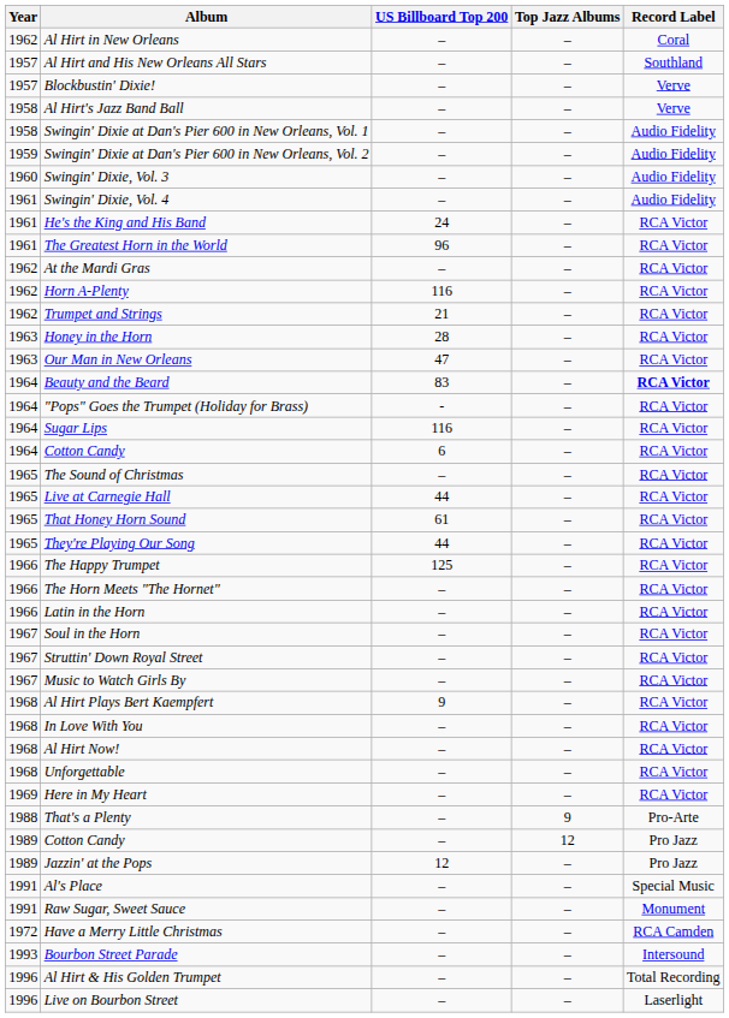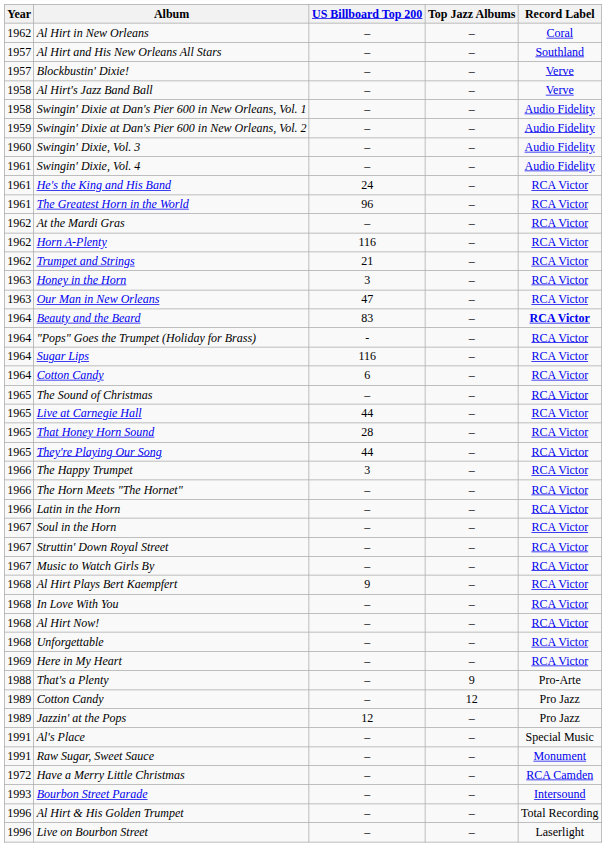 <table class="wikitable">
 <tr>
 <th align="left">Year</th>
 <th align="left">Album</th>
 <th><a href='#'>US Billboard Top 200</a></th>
 <th>Top Jazz Albums</th>
 <th>Record Label</th>
 </tr>
 <tr>
 <td style="text-align:left;">1962</td>
 <td style="text-align:left;"><em>Al Hirt in New Orleans</em></td>
 <td style="text-align:center;">–</td>
 <td style="text-align:center;">–</td>
 <td style="text-align:center;"><a href='#'>Coral</a></td>
 </tr>
 <tr>
 <td style="text-align:left;">1957</td>
 <td style="text-align:left;"><em>Al Hirt and His New Orleans All Stars</em></td>
 <td style="text-align:center;">–</td>
 <td style="text-align:center;">–</td>
 <td style="text-align:center;"><a href='#'>Southland</a></td>
 </tr>
 <tr>
 <td style="text-align:left;">1957</td>
 <td style="text-align:left;"><em>Blockbustin' Dixie!</em></td>
 <td style="text-align:center;">–</td>
 <td style="text-align:center;">–</td>
 <td style="text-align:center;"><a href='#'>Verve</a></td>
 </tr>
 <tr>
 <td style="text-align:left;">1958</td>
 <td style="text-align:left;"><em>Al Hirt's Jazz Band Ball</em></td>
 <td style="text-align:center;">–</td>
 <td style="text-align:center;">–</td>
 <td style="text-align:center;"><a href='#'>Verve</a></td>
 </tr>
 <tr>
 <td style="text-align:left;">1958</td>
 <td style="text-align:left;"><em>Swingin' Dixie at Dan's Pier 600 in New Orleans, Vol. 1</em></td>
 <td style="text-align:center;">–</td>
 <td style="text-align:center;">–</td>
 <td style="text-align:center;"><a href='#'>Audio Fidelity</a></td>
 </tr>
 <tr>
 <td style="text-align:left;">1959</td>
 <td style="text-align:left;"><em>Swingin' Dixie at Dan's Pier 600 in New Orleans, Vol. 2</em></td>
 <td style="text-align:center;">–</td>
 <td style="text-align:center;">–</td>
 <td style="text-align:center;"><a href='#'>Audio Fidelity</a></td>
 </tr>
 <tr>
 <td style="text-align:left;">1960</td>
 <td style="text-align:left;"><em>Swingin' Dixie, Vol. 3</em></td>
 <td style="text-align:center;">–</td>
 <td style="text-align:center;">–</td>
 <td style="text-align:center;"><a href='#'>Audio Fidelity</a></td>
 </tr>
 <tr>
 <td style="text-align:left;">1961</td>
 <td style="text-align:left;"><em>Swingin' Dixie, Vol. 4</em></td>
 <td style="text-align:center;">–</td>
 <td style="text-align:center;">–</td>
 <td style="text-align:center;"><a href='#'>Audio Fidelity</a></td>
 </tr>
 <tr>
 <td style="text-align:left;">1961</td>
 <td style="text-align:left;"><em><a href='#'>He's the King and His Band</a></em></td>
 <td style="text-align:center;">24</td>
 <td style="text-align:center;">–</td>
 <td style="text-align:center;"><a href='#'>RCA Victor</a></td>
 </tr>
 <tr>
 <td style="text-align:left;">1961</td>
 <td style="text-align:left;"><em><a href='#'>The Greatest Horn in the World</a></em></td>
 <td style="text-align:center;">96</td>
 <td style="text-align:center;">–</td>
 <td style="text-align:center;"><a href='#'>RCA Victor</a></td>
 </tr>
 <tr>
 <td style="text-align:left;">1962</td>
 <td style="text-align:left;"><em>At the Mardi Gras</em></td>
 <td style="text-align:center;">–</td>
 <td style="text-align:center;">–</td>
 <td style="text-align:center;"><a href='#'>RCA Victor</a></td>
 </tr>
 <tr>
 <td style="text-align:left;">1962</td>
 <td style="text-align:left;"><em><a href='#'>Horn A-Plenty</a></em></td>
 <td style="text-align:center;">116</td>
 <td style="text-align:center;">–</td>
 <td style="text-align:center;"><a href='#'>RCA Victor</a></td>
 </tr>
 <tr>
 <td style="text-align:left;">1962</td>
 <td style="text-align:left;"><em><a href='#'>Trumpet and Strings</a></em></td>
 <td style="text-align:center;">21</td>
 <td style="text-align:center;">–</td>
 <td style="text-align:center;"><a href='#'>RCA Victor</a></td>
 </tr>
 <tr>
 <td style="text-align:left;">1963</td>
 <td style="text-align:left;"><em><a href='#'>Honey in the Horn</a></em></td>
-<td style="text-align:center;">28</td>
+<td style="text-align:center;">3</td>
 <td style="text-align:center;">–</td>
 <td style="text-align:center;"><a href='#'>RCA Victor</a></td>
 </tr>
 <tr>
 <td style="text-align:left;">1963</td>
 <td style="text-align:left;"><em><a href='#'>Our Man in New Orleans</a></em></td>
 <td style="text-align:center;">47</td>
 <td style="text-align:center;">–</td>
 <td style="text-align:center;"><a href='#'>RCA Victor</a></td>
 </tr>
 <tr>
 <td style="text-align:left;">1964</td>
 <td style="text-align:left;"><em><a href='#'>Beauty and the Beard</a></em></td>
 <td style="text-align:center;">83</td>
 <td style="text-align:center;">–</td>
 <td style="text-align:center;"><strong><a href='#'>RCA Victor</a></strong></td>
 </tr>
 <tr>
 <td style="text-align:left;">1964</td>
 <td style="text-align:left;"><em>"Pops" Goes the Trumpet (Holiday for Brass)</em></td>
 <td style="text-align:center;">-</td>
 <td style="text-align:center;">–</td>
 <td style="text-align:center;"><a href='#'>RCA Victor</a></td>
 </tr>
 <tr |->
 <td style="text-align:left;">1964</td>
 <td style="text-align:left;"><em><a href='#'>Sugar Lips</a></em></td>
 <td style="text-align:center;">116</td>
 <td style="text-align:center;">–</td>
 <td style="text-align:center;"><a href='#'>RCA Victor</a></td>
 </tr>
 <tr>
 <td style="text-align:left;">1964</td>
 <td style="text-align:left;"><em><a href='#'>Cotton Candy</a></em></td>
 <td style="text-align:center;">6</td>
 <td style="text-align:center;">–</td>
 <td style="text-align:center;"><a href='#'>RCA Victor</a></td>
 </tr>
 <tr>
 <td style="text-align:left;">1965</td>
 <td style="text-align:left;"><em>The Sound of Christmas</em></td>
 <td style="text-align:center;">–</td>
 <td style="text-align:center;">–</td>
 <td style="text-align:center;"><a href='#'>RCA Victor</a></td>
 </tr>
 <tr>
 <td style="text-align:left;">1965</td>
 <td style="text-align:left;"><em><a href='#'>Live at Carnegie Hall</a></em></td>
 <td style="text-align:center;">44</td>
 <td style="text-align:center;">–</td>
 <td style="text-align:center;"><a href='#'>RCA Victor</a></td>
 </tr>
 <tr>
 <td style="text-align:left;">1965</td>
 <td style="text-align:left;"><em><a href='#'>That Honey Horn Sound</a></em></td>
-<td style="text-align:center;">61</td>
+<td style="text-align:center;">28</td>
 <td style="text-align:center;">–</td>
 <td style="text-align:center;"><a href='#'>RCA Victor</a></td>
 </tr>
 <tr>
 <td style="text-align:left;">1965</td>
 <td style="text-align:left;"><em><a href='#'>They're Playing Our Song</a></em></td>
 <td style="text-align:center;">44</td>
 <td style="text-align:center;">–</td>
 <td style="text-align:center;"><a href='#'>RCA Victor</a></td>
 </tr>
 <tr>
 <td style="text-align:left;">1966</td>
 <td style="text-align:left;"><em>The Happy Trumpet</em></td>
-<td style="text-align:center;">125</td>
+<td style="text-align:center;">3</td>
 <td style="text-align:center;">–</td>
 <td style="text-align:center;"><a href='#'>RCA Victor</a></td>
 </tr>
 <tr>
 <td style="text-align:left;">1966</td>
 <td style="text-align:left;"><em>The Horn Meets "The Hornet"</em></td>
 <td style="text-align:center;">–</td>
 <td style="text-align:center;">–</td>
 <td style="text-align:center;"><a href='#'>RCA Victor</a></td>
 </tr>
 <tr>
 <td style="text-align:left;">1966</td>
 <td style="text-align:left;"><em>Latin in the Horn</em></td>
 <td style="text-align:center;">–</td>
 <td style="text-align:center;">–</td>
 <td style="text-align:center;"><a href='#'>RCA Victor</a></td>
 </tr>
 <tr>
 <td style="text-align:left;">1967</td>
 <td style="text-align:left;"><em>Soul in the Horn</em></td>
 <td style="text-align:center;">–</td>
 <td style="text-align:center;">–</td>
 <td style="text-align:center;"><a href='#'>RCA Victor</a></td>
 </tr>
 <tr>
 <td style="text-align:left;">1967</td>
 <td style="text-align:left;"><em>Struttin' Down Royal Street</em></td>
 <td style="text-align:center;">–</td>
 <td style="text-align:center;">–</td>
 <td style="text-align:center;"><a href='#'>RCA Victor</a></td>
 </tr>
 <tr>
 <td style="text-align:left;">1967</td>
 <td style="text-align:left;"><em>Music to Watch Girls By</em></td>
 <td style="text-align:center;">–</td>
 <td style="text-align:center;">–</td>
 <td style="text-align:center;"><a href='#'>RCA Victor</a></td>
 </tr>
 <tr>
 <td style="text-align:left;">1968</td>
 <td style="text-align:left;"><em>Al Hirt Plays Bert Kaempfert</em></td>
 <td style="text-align:center;">9</td>
 <td style="text-align:center;">–</td>
 <td style="text-align:center;"><a href='#'>RCA Victor</a></td>
 </tr>
 <tr>
 <td style="text-align:left;">1968</td>
 <td style="text-align:left;"><em>In Love With You</em></td>
 <td style="text-align:center;">–</td>
 <td style="text-align:center;">–</td>
 <td style="text-align:center;"><a href='#'>RCA Victor</a></td>
 </tr>
 <tr>
 <td style="text-align:left;">1968</td>
 <td style="text-align:left;"><em>Al Hirt Now!</em></td>
 <td style="text-align:center;">–</td>
 <td style="text-align:center;">–</td>
 <td style="text-align:center;"><a href='#'>RCA Victor</a></td>
 </tr>
 <tr>
 <td style="text-align:left;">1968</td>
 <td style="text-align:left;"><em>Unforgettable</em></td>
 <td style="text-align:center;">–</td>
 <td style="text-align:center;">–</td>
 <td style="text-align:center;"><a href='#'>RCA Victor</a></td>
 </tr>
 <tr>
 <td style="text-align:left;">1969</td>
 <td style="text-align:left;"><em>Here in My Heart</em></td>
 <td style="text-align:center;">–</td>
 <td style="text-align:center;">–</td>
 <td style="text-align:center;"><a href='#'>RCA Victor</a></td>
 </tr>
 <tr>
 <td style="text-align:left;">1988</td>
 <td style="text-align:left;"><em>That's a Plenty</em></td>
 <td style="text-align:center;">–</td>
 <td style="text-align:center;">9</td>
 <td style="text-align:center;">Pro-Arte</td>
 </tr>
 <tr>
 <td style="text-align:left;">1989</td>
 <td style="text-align:left;"><em>Cotton Candy</em></td>
 <td style="text-align:center;">–</td>
 <td style="text-align:center;">12</td>
 <td style="text-align:center;">Pro Jazz</td>
 </tr>
 <tr>
 <td style="text-align:left;">1989</td>
 <td style="text-align:left;"><em>Jazzin' at the Pops</em></td>
 <td style="text-align:center;">12</td>
 <td style="text-align:center;">–</td>
 <td style="text-align:center;">Pro Jazz</td>
 </tr>
 <tr>
 <td style="text-align:left;">1991</td>
 <td style="text-align:left;"><em>Al's Place</em></td>
 <td style="text-align:center;">–</td>
 <td style="text-align:center;">–</td>
 <td style="text-align:center;">Special Music</td>
 </tr>
 <tr>
 <td style="text-align:left;">1991</td>
 <td style="text-align:left;"><em>Raw Sugar, Sweet Sauce</em></td>
 <td style="text-align:center;">–</td>
 <td style="text-align:center;">–</td>
 <td style="text-align:center;"><a href='#'>Monument</a></td>
 </tr>
 <tr>
 <td style="text-align:left;">1972</td>
 <td style="text-align:left;"><em>Have a Merry Little Christmas</em></td>
 <td style="text-align:center;">–</td>
 <td style="text-align:center;">–</td>
 <td style="text-align:center;"><a href='#'>RCA Camden</a></td>
 </tr>
 <tr>
 <td style="text-align:left;">1993</td>
 <td style="text-align:left;"><em><a href='#'>Bourbon Street Parade</a></em></td>
 <td style="text-align:center;">–</td>
 <td style="text-align:center;">–</td>
 <td style="text-align:center;"><a href='#'>Intersound</a></td>
 </tr>
 <tr>
 <td style="text-align:left;">1996</td>
 <td style="text-align:left;"><em>Al Hirt & His Golden Trumpet</em></td>
 <td style="text-align:center;">–</td>
 <td style="text-align:center;">–</td>
 <td style="text-align:center;">Total Recording</td>
 </tr>
 <tr>
 <td style="text-align:left;">1996</td>
 <td style="text-align:left;"><em>Live on Bourbon Street</em></td>
 <td style="text-align:center;">–</td>
 <td style="text-align:center;">–</td>
 <td style="text-align:center;">Laserlight</td>
 </tr>
 </table>
